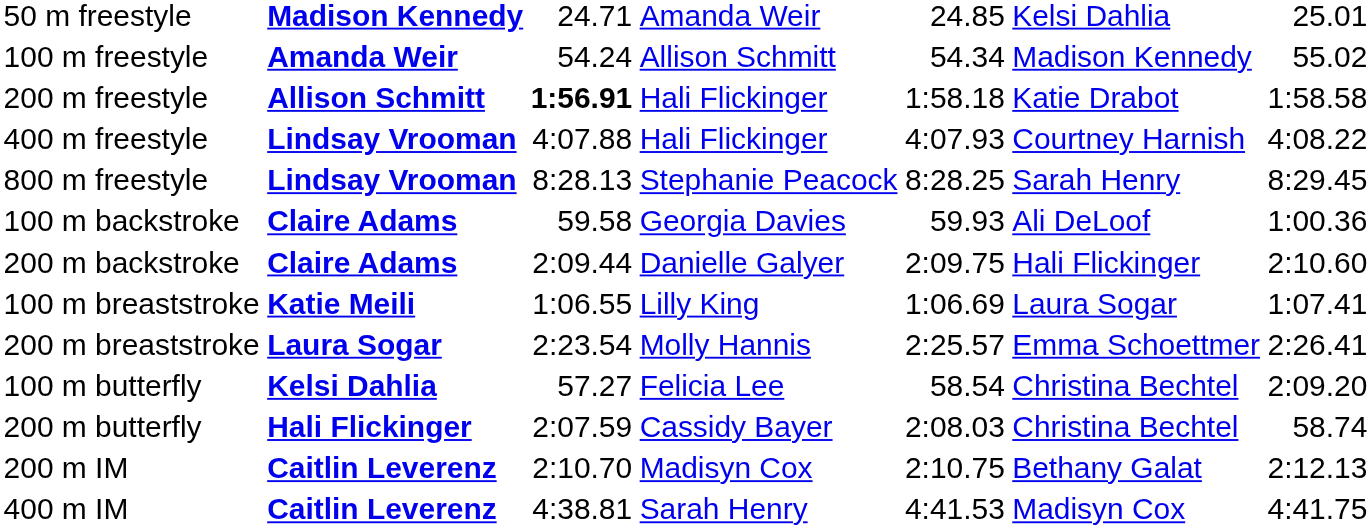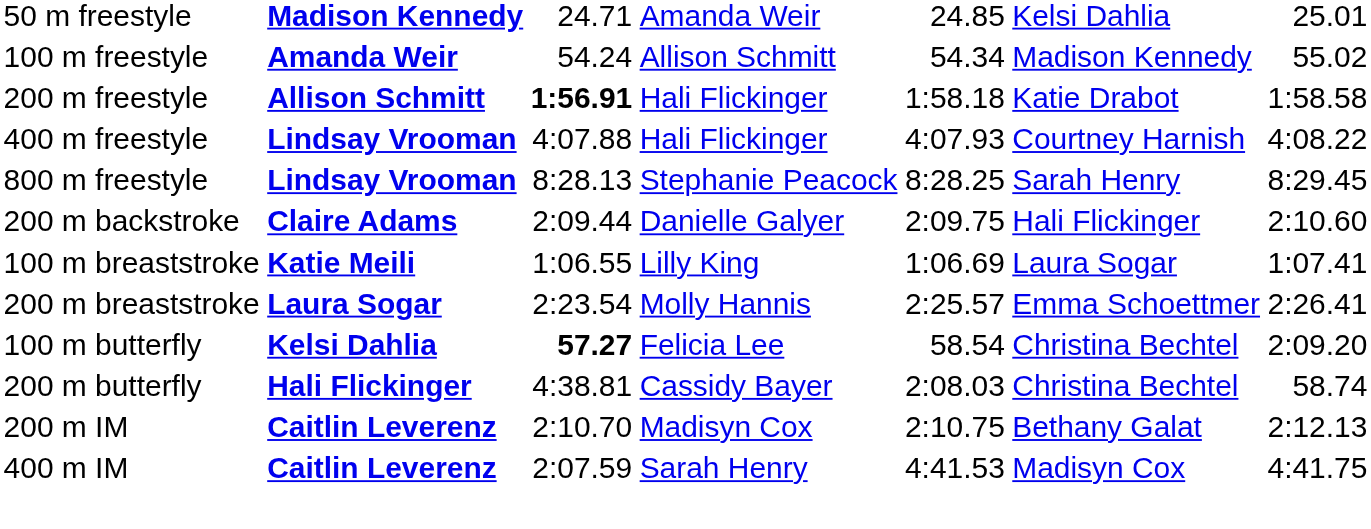 <table>
 <tr>
 <td>50 m freestyle</td>
 <td><strong><a href='#'>Madison Kennedy</a></strong></td>
 <td align="right">24.71</td>
 <td><a href='#'>Amanda Weir</a></td>
 <td align="right">24.85</td>
 <td><a href='#'>Kelsi Dahlia</a></td>
 <td align="right">25.01</td>
 </tr>
 <tr>
 <td>100 m freestyle</td>
 <td><strong><a href='#'>Amanda Weir</a></strong></td>
 <td align="right">54.24</td>
 <td><a href='#'>Allison Schmitt</a></td>
 <td align="right">54.34</td>
 <td><a href='#'>Madison Kennedy</a></td>
 <td align="right">55.02</td>
 </tr>
 <tr>
 <td>200 m freestyle</td>
 <td><strong><a href='#'>Allison Schmitt</a></strong></td>
 <td align="right"><strong>1:56.91</strong></td>
 <td><a href='#'>Hali Flickinger</a></td>
 <td align="right">1:58.18</td>
 <td><a href='#'>Katie Drabot</a></td>
 <td align="right">1:58.58</td>
 </tr>
 <tr>
 <td>400 m freestyle</td>
 <td><strong><a href='#'>Lindsay Vrooman</a></strong></td>
 <td align="right">4:07.88</td>
 <td><a href='#'>Hali Flickinger</a></td>
 <td align="right">4:07.93</td>
 <td><a href='#'>Courtney Harnish</a></td>
 <td align="right">4:08.22</td>
 </tr>
 <tr>
 <td>800 m freestyle</td>
 <td><strong><a href='#'>Lindsay Vrooman</a></strong></td>
 <td align="right">8:28.13</td>
 <td><a href='#'>Stephanie Peacock</a></td>
 <td align="right">8:28.25</td>
 <td><a href='#'>Sarah Henry</a></td>
 <td align="right">8:29.45</td>
 </tr>
 <tr>
-<td>100 m backstroke</td>
-<td><strong><a href='#'>Claire Adams</a></strong></td>
-<td align="right">59.58</td>
-<td><a href='#'>Georgia Davies</a></td>
-<td align="right">59.93</td>
-<td><a href='#'>Ali DeLoof</a></td>
-<td align="right">1:00.36</td>
-</tr>
-<tr>
 <td>200 m backstroke</td>
 <td><strong><a href='#'>Claire Adams</a></strong></td>
 <td align="right">2:09.44</td>
 <td><a href='#'>Danielle Galyer</a></td>
 <td align="right">2:09.75</td>
 <td><a href='#'>Hali Flickinger</a></td>
 <td align="right">2:10.60</td>
 </tr>
 <tr>
 <td>100 m breaststroke</td>
 <td><strong><a href='#'>Katie Meili</a></strong></td>
 <td align="right">1:06.55</td>
 <td><a href='#'>Lilly King</a></td>
 <td align="right">1:06.69</td>
 <td><a href='#'>Laura Sogar</a></td>
 <td align="right">1:07.41</td>
 </tr>
 <tr>
 <td>200 m breaststroke</td>
 <td><strong><a href='#'>Laura Sogar</a></strong></td>
 <td align="right">2:23.54</td>
 <td><a href='#'>Molly Hannis</a></td>
 <td align="right">2:25.57</td>
 <td><a href='#'>Emma Schoettmer</a></td>
 <td align="right">2:26.41</td>
 </tr>
 <tr>
 <td>100 m butterfly</td>
 <td><strong><a href='#'>Kelsi Dahlia</a></strong></td>
-<td align="right">57.27</td>
+<td align="right"><strong>57.27</strong></td>
 <td><a href='#'>Felicia Lee</a></td>
 <td align="right">58.54</td>
 <td><a href='#'>Christina Bechtel</a></td>
 <td align="right">2:09.20</td>
 </tr>
 <tr>
 <td>200 m butterfly</td>
 <td><strong><a href='#'>Hali Flickinger</a></strong></td>
-<td align="right">2:07.59</td>
+<td align="right">4:38.81</td>
 <td><a href='#'>Cassidy Bayer</a></td>
 <td align="right">2:08.03</td>
 <td><a href='#'>Christina Bechtel</a></td>
 <td align="right">58.74</td>
 </tr>
 <tr>
 <td>200 m IM</td>
 <td><strong><a href='#'>Caitlin Leverenz</a></strong></td>
 <td align="right">2:10.70</td>
 <td><a href='#'>Madisyn Cox</a></td>
 <td align="right">2:10.75</td>
 <td><a href='#'>Bethany Galat</a></td>
 <td align="right">2:12.13</td>
 </tr>
 <tr>
 <td>400 m IM</td>
 <td><strong><a href='#'>Caitlin Leverenz</a></strong></td>
-<td align="right">4:38.81</td>
+<td align="right">2:07.59</td>
 <td><a href='#'>Sarah Henry</a></td>
 <td align="right">4:41.53</td>
 <td><a href='#'>Madisyn Cox</a></td>
 <td align="right">4:41.75</td>
 </tr>
 </table>
